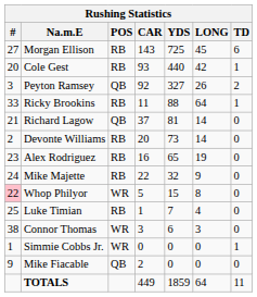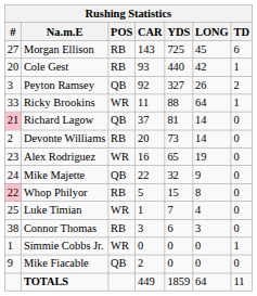 <table class="wikitable sortable collapsible collapsed">
 <tr>
 <th colspan="7">Rushing Statistics</th>
 </tr>
 <tr>
 <th>#</th>
 <th>Na.m.E</th>
 <th>POS</th>
 <th>CAR</th>
 <th>YDS</th>
 <th>LONG</th>
 <th>TD</th>
 </tr>
 <tr>
 <td>27</td>
 <td>Morgan Ellison</td>
 <td>RB</td>
 <td>143</td>
 <td>725</td>
 <td>45</td>
 <td>6</td>
 </tr>
 <tr>
 <td>20</td>
 <td>Cole Gest</td>
 <td>RB</td>
 <td>93</td>
 <td>440</td>
 <td>42</td>
 <td>1</td>
 </tr>
 <tr>
 <td>3</td>
 <td>Peyton Ramsey</td>
 <td>QB</td>
 <td>92</td>
 <td>327</td>
 <td>26</td>
 <td>2</td>
 </tr>
 <tr>
 <td>33</td>
 <td>Ricky Brookins</td>
-<td>RB</td>
+<td>WR</td>
 <td>11</td>
 <td>88</td>
 <td>64</td>
 <td>1</td>
 </tr>
 <tr>
-<td>21</td>
+<td style="background: pink;">21</td>
 <td>Richard Lagow</td>
 <td>QB</td>
 <td>37</td>
 <td>81</td>
 <td>14</td>
 <td>0</td>
 </tr>
 <tr>
 <td>2</td>
 <td>Devonte Williams</td>
 <td>RB</td>
 <td>20</td>
 <td>73</td>
 <td>14</td>
 <td>0</td>
 </tr>
 <tr>
 <td>23</td>
 <td>Alex Rodriguez</td>
-<td>RB</td>
+<td>WR</td>
 <td>16</td>
 <td>65</td>
 <td>19</td>
 <td>0</td>
 </tr>
 <tr>
 <td>24</td>
 <td>Mike Majette</td>
-<td>RB</td>
+<td>QB</td>
 <td>22</td>
 <td>32</td>
 <td>9</td>
 <td>0</td>
 </tr>
 <tr>
 <td style="background: pink;">22</td>
 <td>Whop Philyor</td>
-<td>WR</td>
+<td>RB</td>
 <td>5</td>
 <td>15</td>
 <td>8</td>
 <td>0</td>
 </tr>
 <tr>
 <td>25</td>
 <td>Luke Timian</td>
-<td>RB</td>
+<td>WR</td>
 <td>1</td>
 <td>7</td>
 <td>4</td>
 <td>0</td>
 </tr>
 <tr>
 <td>38</td>
 <td>Connor Thomas</td>
-<td>WR</td>
+<td>RB</td>
 <td>3</td>
 <td>6</td>
 <td>3</td>
 <td>0</td>
 </tr>
 <tr>
 <td>1</td>
 <td>Simmie Cobbs Jr.</td>
 <td>WR</td>
 <td>0</td>
 <td>0</td>
 <td>0</td>
 <td>1</td>
 </tr>
 <tr>
 <td>9</td>
 <td>Mike Fiacable</td>
 <td>QB</td>
 <td>2</td>
 <td>0</td>
 <td>0</td>
 <td>0</td>
 </tr>
 <tr>
 <td></td>
 <td><strong>TOTALS</strong></td>
 <td></td>
 <td>449</td>
 <td>1859</td>
 <td>64</td>
 <td>11</td>
 </tr>
 </table>
